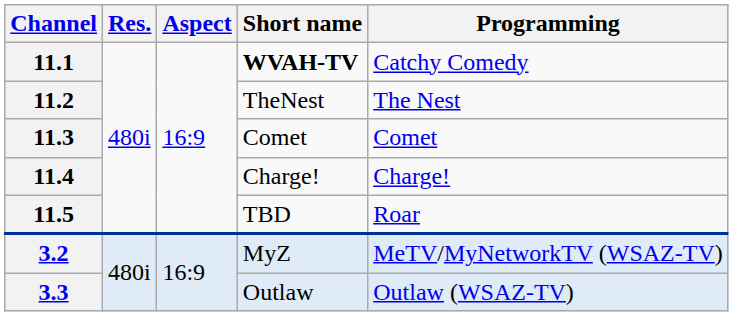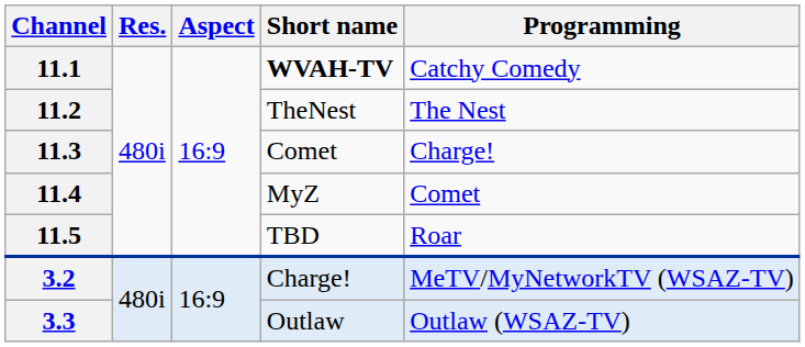 <table class="wikitable">
 <tr>
 <th scope = "col"><a href='#'>Channel</a></th>
 <th scope = "col"><a href='#'>Res.</a></th>
 <th scope = "col"><a href='#'>Aspect</a></th>
 <th scope = "col">Short name</th>
 <th scope = "col">Programming</th>
 </tr>
 <tr>
 <th scope = "row">11.1</th>
 <td rowspan=5><a href='#'>480i</a></td>
 <td rowspan=5><a href='#'>16:9</a></td>
 <td><strong>WVAH-TV</strong></td>
 <td><a href='#'>Catchy Comedy</a></td>
 </tr>
 <tr>
 <th scope = "row">11.2</th>
 <td>TheNest</td>
 <td><a href='#'>The Nest</a></td>
 </tr>
 <tr>
 <th scope = "row">11.3</th>
 <td>Comet</td>
-<td><a href='#'>Comet</a></td>
+<td><a href='#'>Charge!</a></td>
 </tr>
 <tr>
 <th scope = "row">11.4</th>
-<td>Charge!</td>
-<td><a href='#'>Charge!</a></td>
+<td>MyZ</td>
+<td><a href='#'>Comet</a></td>
 </tr>
 <tr>
 <th scope = "row">11.5</th>
 <td>TBD</td>
 <td><a href='#'>Roar</a></td>
 </tr>
 <tr style="background-color:#DFEBF6; border-top: 2px solid #003399;">
 <th scope = "row"><a href='#'>3.2</a></th>
 <td rowspan=2>480i</td>
 <td rowspan=2>16:9</td>
-<td>MyZ</td>
+<td>Charge!</td>
 <td><a href='#'>MeTV</a>/<a href='#'>MyNetworkTV</a> (<a href='#'>WSAZ-TV</a>)</td>
 </tr>
 <tr style="background-color:#DFEBF6;">
 <th scope = "row"><a href='#'>3.3</a></th>
 <td>Outlaw</td>
 <td><a href='#'>Outlaw</a> (<a href='#'>WSAZ-TV</a>)</td>
 </tr>
 </table>
